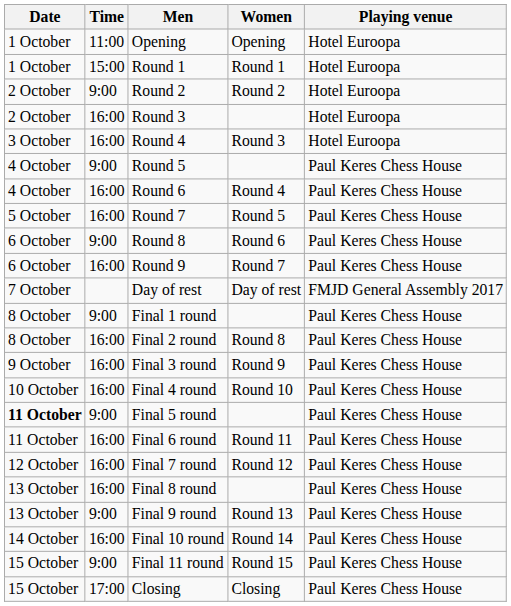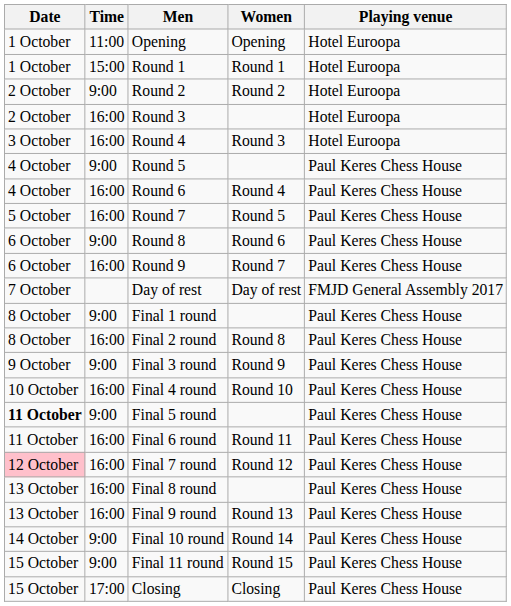 <table class="wikitable">
 <tr>
 <th>Date</th>
 <th>Time</th>
 <th>Men</th>
 <th>Women</th>
 <th>Playing venue</th>
 </tr>
 <tr>
 <td>1 October</td>
 <td>11:00</td>
 <td>Opening</td>
 <td>Opening</td>
 <td>Hotel Euroopa</td>
 </tr>
 <tr>
 <td>1 October</td>
 <td>15:00</td>
 <td>Round 1</td>
 <td>Round 1</td>
 <td>Hotel Euroopa</td>
 </tr>
 <tr>
 <td>2 October</td>
 <td>9:00</td>
 <td>Round 2</td>
 <td>Round 2</td>
 <td>Hotel Euroopa</td>
 </tr>
 <tr>
 <td>2 October</td>
 <td>16:00</td>
 <td>Round 3</td>
 <td></td>
 <td>Hotel Euroopa</td>
 </tr>
 <tr>
 <td>3 October</td>
 <td>16:00</td>
 <td>Round 4</td>
 <td>Round 3</td>
 <td>Hotel Euroopa</td>
 </tr>
 <tr>
 <td>4 October</td>
 <td>9:00</td>
 <td>Round 5</td>
 <td></td>
 <td>Paul Keres Chess House</td>
 </tr>
 <tr>
 <td>4 October</td>
 <td>16:00</td>
 <td>Round 6</td>
 <td>Round 4</td>
 <td>Paul Keres Chess House</td>
 </tr>
 <tr>
 <td>5 October</td>
 <td>16:00</td>
 <td>Round 7</td>
 <td>Round 5</td>
 <td>Paul Keres Chess House</td>
 </tr>
 <tr>
 <td>6 October</td>
 <td>9:00</td>
 <td>Round 8</td>
 <td>Round 6</td>
 <td>Paul Keres Chess House</td>
 </tr>
 <tr>
 <td>6 October</td>
 <td>16:00</td>
 <td>Round 9</td>
 <td>Round 7</td>
 <td>Paul Keres Chess House</td>
 </tr>
 <tr>
 <td>7 October</td>
 <td></td>
 <td>Day of rest</td>
 <td>Day of rest</td>
 <td>FMJD General Assembly 2017</td>
 </tr>
 <tr>
 <td>8 October</td>
 <td>9:00</td>
 <td>Final 1 round</td>
 <td></td>
 <td>Paul Keres Chess House</td>
 </tr>
 <tr>
 <td>8 October</td>
 <td>16:00</td>
 <td>Final 2 round</td>
 <td>Round 8</td>
 <td>Paul Keres Chess House</td>
 </tr>
 <tr>
 <td>9 October</td>
-<td>16:00</td>
+<td>9:00</td>
 <td>Final 3 round</td>
 <td>Round 9</td>
 <td>Paul Keres Chess House</td>
 </tr>
 <tr>
 <td>10 October</td>
 <td>16:00</td>
 <td>Final 4 round</td>
 <td>Round 10</td>
 <td>Paul Keres Chess House</td>
 </tr>
 <tr>
 <td><strong>11 October</strong></td>
 <td>9:00</td>
 <td>Final 5 round</td>
 <td></td>
 <td>Paul Keres Chess House</td>
 </tr>
 <tr>
 <td>11 October</td>
 <td>16:00</td>
 <td>Final 6 round</td>
 <td>Round 11</td>
 <td>Paul Keres Chess House</td>
 </tr>
 <tr>
-<td>12 October</td>
+<td style="background: pink;">12 October</td>
 <td>16:00</td>
 <td>Final 7 round</td>
 <td>Round 12</td>
 <td>Paul Keres Chess House</td>
 </tr>
 <tr>
 <td>13 October</td>
 <td>16:00</td>
 <td>Final 8 round</td>
 <td></td>
 <td>Paul Keres Chess House</td>
 </tr>
 <tr>
 <td>13 October</td>
-<td>9:00</td>
+<td>16:00</td>
 <td>Final 9 round</td>
 <td>Round 13</td>
 <td>Paul Keres Chess House</td>
 </tr>
 <tr>
 <td>14 October</td>
-<td>16:00</td>
+<td>9:00</td>
 <td>Final 10 round</td>
 <td>Round 14</td>
 <td>Paul Keres Chess House</td>
 </tr>
 <tr>
 <td>15 October</td>
 <td>9:00</td>
 <td>Final 11 round</td>
 <td>Round 15</td>
 <td>Paul Keres Chess House</td>
 </tr>
 <tr>
 <td>15 October</td>
 <td>17:00</td>
 <td>Closing</td>
 <td>Closing</td>
 <td>Paul Keres Chess House</td>
 </tr>
 </table>
